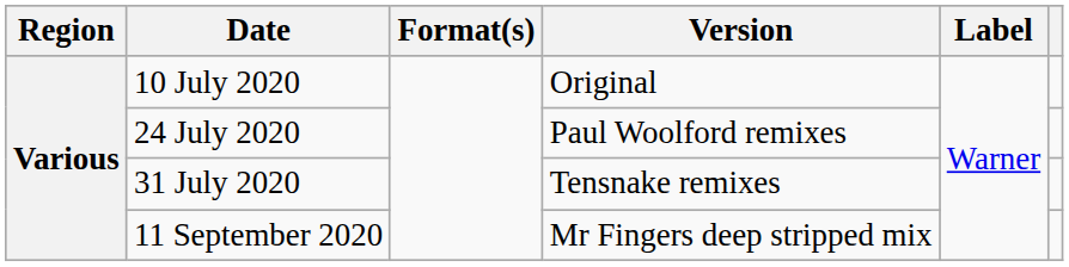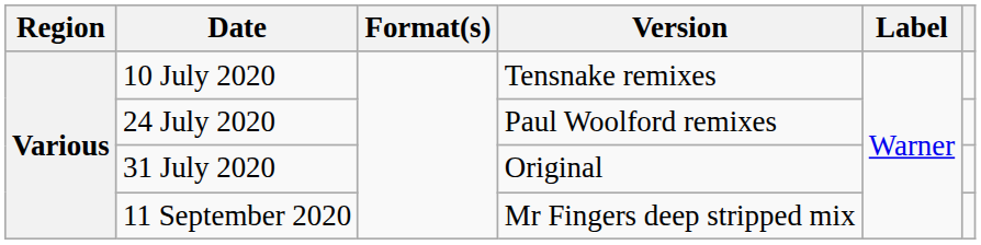 <table class="wikitable plainrowheaders">
 <tr>
 <th scope="col">Region</th>
 <th scope="col">Date</th>
 <th scope="col">Format(s)</th>
 <th scope="col">Version</th>
 <th scope="col">Label</th>
 <th scope="col"></th>
 </tr>
 <tr>
 <th scope="row" rowspan="4">Various</th>
 <td>10 July 2020</td>
 <td rowspan="4"></td>
-<td>Original</td>
+<td>Tensnake remixes</td>
 <td rowspan="4"><a href='#'>Warner</a></td>
 <td style="text-align:center;"></td>
 </tr>
 <tr>
 <td>24 July 2020</td>
 <td>Paul Woolford remixes</td>
 <td style="text-align:center;"></td>
 </tr>
 <tr>
 <td>31 July 2020</td>
-<td>Tensnake remixes</td>
+<td>Original</td>
 <td style="text-align:center;"></td>
 </tr>
 <tr>
 <td>11 September 2020</td>
 <td>Mr Fingers deep stripped mix</td>
 <td style="text-align:center;"></td>
 </tr>
 </table>
